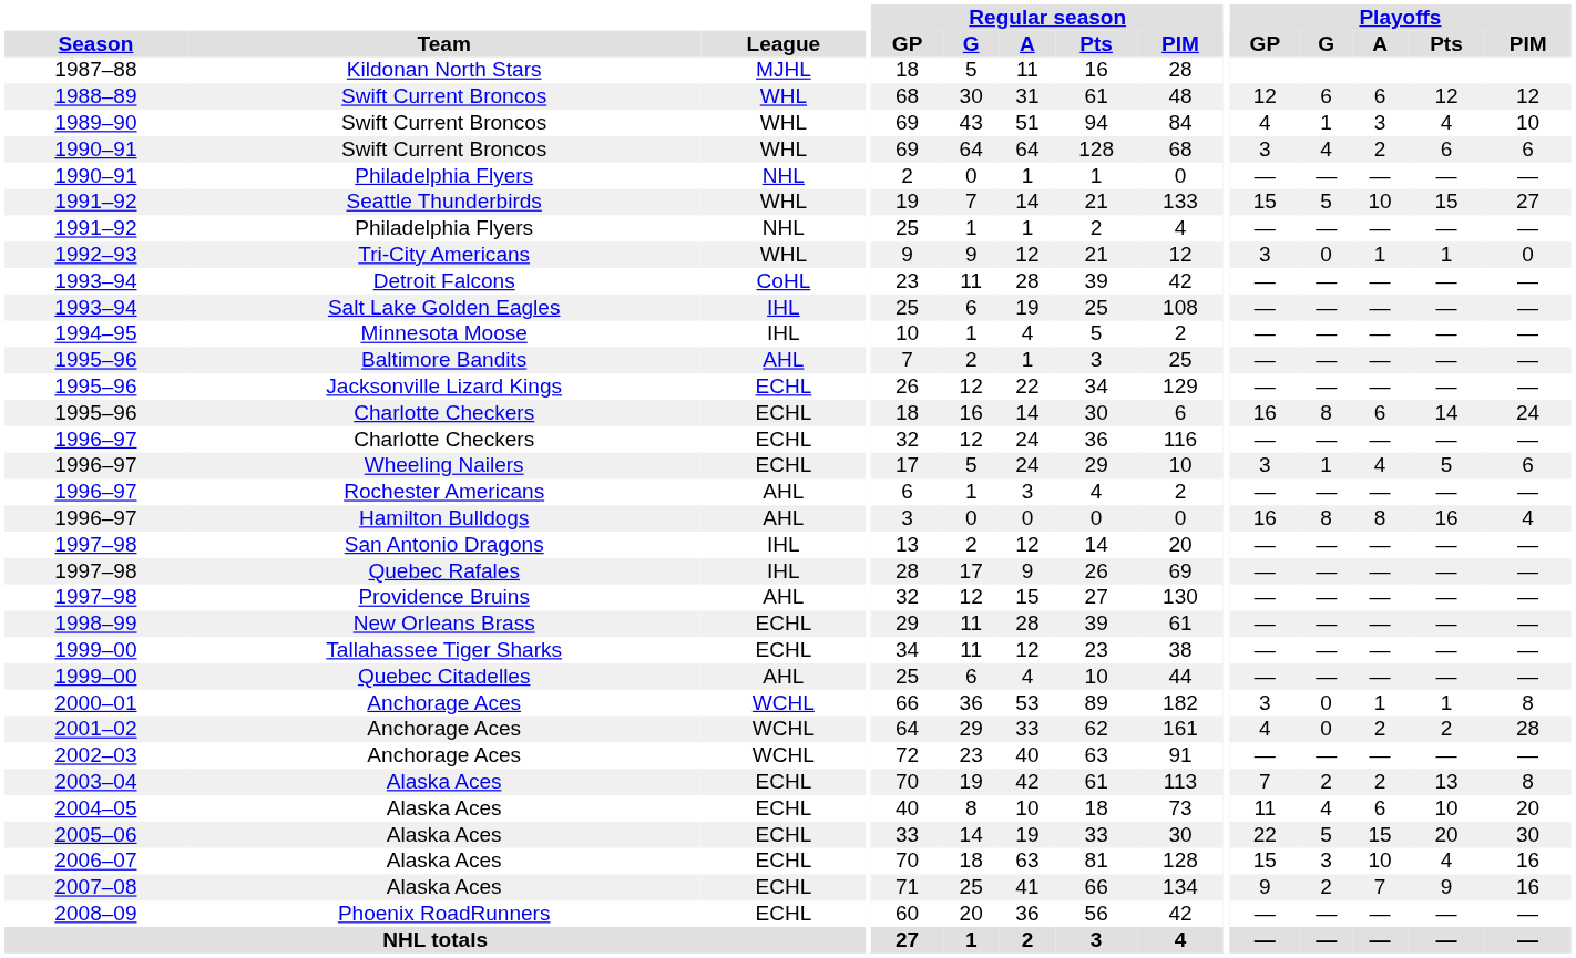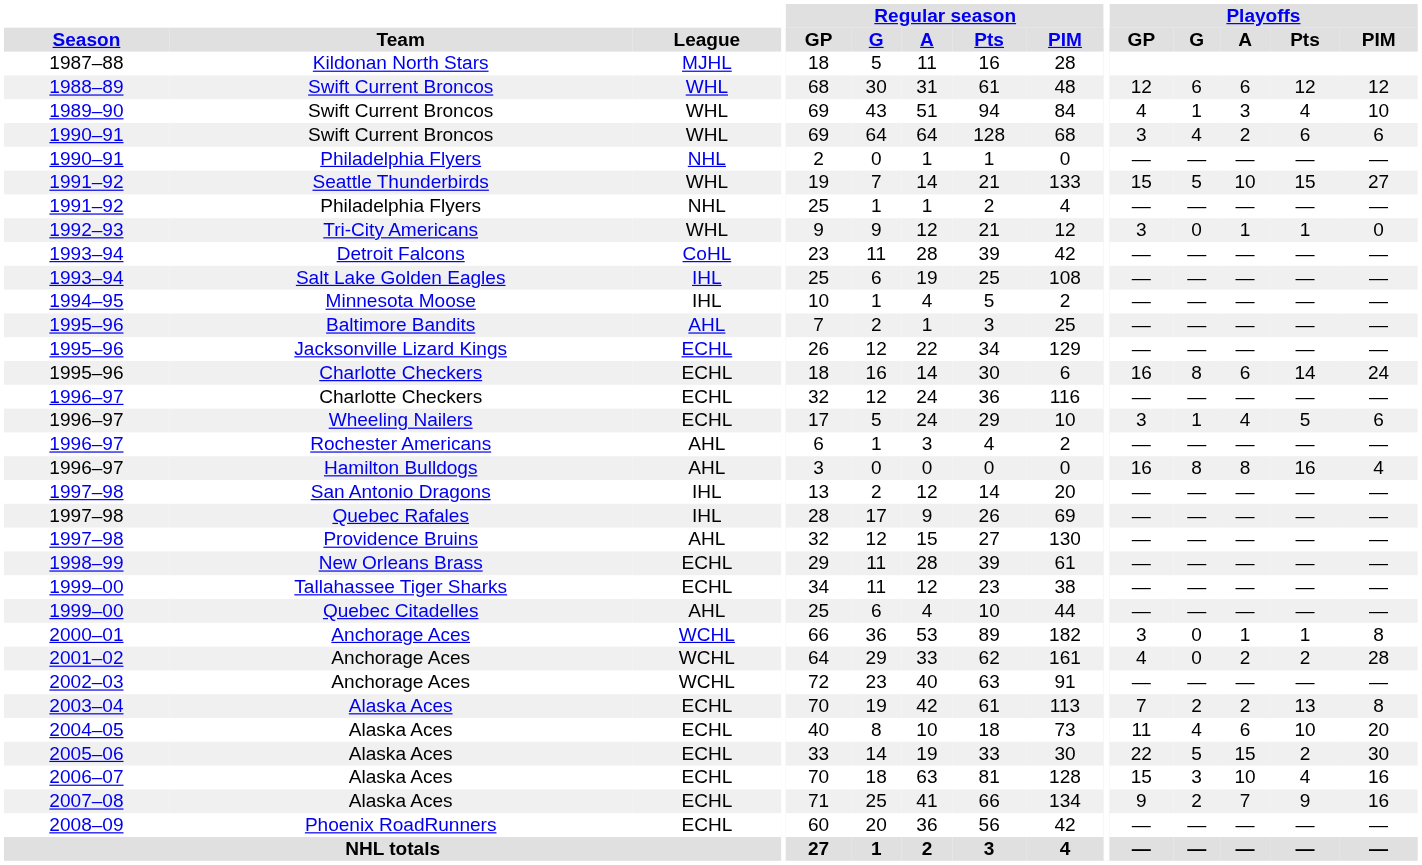 <table border="0" cellpadding="1" cellspacing="0" style="text-align:center; width:75%">
 <tr bgcolor="#e0e0e0">
 <th colspan="3"  bgcolor="#ffffff"></th>
 <th rowspan="99" bgcolor="#ffffff"></th>
 <th colspan="5"><a href='#'>Regular season</a></th>
 <th rowspan="99" bgcolor="#ffffff"></th>
 <th colspan="5"><a href='#'>Playoffs</a></th>
 </tr>
 <tr bgcolor="#e0e0e0">
 <th><a href='#'>Season</a></th>
 <th>Team</th>
 <th>League</th>
 <th>GP</th>
 <th><a href='#'>G</a></th>
 <th><a href='#'>A</a></th>
 <th><a href='#'>Pts</a></th>
 <th><a href='#'>PIM</a></th>
 <th>GP</th>
 <th>G</th>
 <th>A</th>
 <th>Pts</th>
 <th>PIM</th>
 </tr>
 <tr>
 <td>1987–88</td>
 <td><a href='#'>Kildonan North Stars</a></td>
 <td><a href='#'>MJHL</a></td>
 <td>18</td>
 <td>5</td>
 <td>11</td>
 <td>16</td>
 <td>28</td>
 <td></td>
 <td></td>
 <td></td>
 <td></td>
 <td></td>
 </tr>
 <tr bgcolor="#f0f0f0">
 <td><a href='#'>1988–89</a></td>
 <td><a href='#'>Swift Current Broncos</a></td>
 <td><a href='#'>WHL</a></td>
 <td>68</td>
 <td>30</td>
 <td>31</td>
 <td>61</td>
 <td>48</td>
 <td>12</td>
 <td>6</td>
 <td>6</td>
 <td>12</td>
 <td>12</td>
 </tr>
 <tr>
 <td><a href='#'>1989–90</a></td>
 <td>Swift Current Broncos</td>
 <td>WHL</td>
 <td>69</td>
 <td>43</td>
 <td>51</td>
 <td>94</td>
 <td>84</td>
 <td>4</td>
 <td>1</td>
 <td>3</td>
 <td>4</td>
 <td>10</td>
 </tr>
 <tr bgcolor="#f0f0f0">
 <td><a href='#'>1990–91</a></td>
 <td>Swift Current Broncos</td>
 <td>WHL</td>
 <td>69</td>
 <td>64</td>
 <td>64</td>
 <td>128</td>
 <td>68</td>
 <td>3</td>
 <td>4</td>
 <td>2</td>
 <td>6</td>
 <td>6</td>
 </tr>
 <tr>
 <td><a href='#'>1990–91</a></td>
 <td><a href='#'>Philadelphia Flyers</a></td>
 <td><a href='#'>NHL</a></td>
 <td>2</td>
 <td>0</td>
 <td>1</td>
 <td>1</td>
 <td>0</td>
 <td>—</td>
 <td>—</td>
 <td>—</td>
 <td>—</td>
 <td>—</td>
 </tr>
 <tr bgcolor="#f0f0f0">
 <td><a href='#'>1991–92</a></td>
 <td><a href='#'>Seattle Thunderbirds</a></td>
 <td>WHL</td>
 <td>19</td>
 <td>7</td>
 <td>14</td>
 <td>21</td>
 <td>133</td>
 <td>15</td>
 <td>5</td>
 <td>10</td>
 <td>15</td>
 <td>27</td>
 </tr>
 <tr>
 <td><a href='#'>1991–92</a></td>
 <td>Philadelphia Flyers</td>
 <td>NHL</td>
 <td>25</td>
 <td>1</td>
 <td>1</td>
 <td>2</td>
 <td>4</td>
 <td>—</td>
 <td>—</td>
 <td>—</td>
 <td>—</td>
 <td>—</td>
 </tr>
 <tr bgcolor="#f0f0f0">
 <td><a href='#'>1992–93</a></td>
 <td><a href='#'>Tri-City Americans</a></td>
 <td>WHL</td>
 <td>9</td>
 <td>9</td>
 <td>12</td>
 <td>21</td>
 <td>12</td>
 <td>3</td>
 <td>0</td>
 <td>1</td>
 <td>1</td>
 <td>0</td>
 </tr>
 <tr>
 <td><a href='#'>1993–94</a></td>
 <td><a href='#'>Detroit Falcons</a></td>
 <td><a href='#'>CoHL</a></td>
 <td>23</td>
 <td>11</td>
 <td>28</td>
 <td>39</td>
 <td>42</td>
 <td>—</td>
 <td>—</td>
 <td>—</td>
 <td>—</td>
 <td>—</td>
 </tr>
 <tr bgcolor="#f0f0f0">
 <td><a href='#'>1993–94</a></td>
 <td><a href='#'>Salt Lake Golden Eagles</a></td>
 <td><a href='#'>IHL</a></td>
 <td>25</td>
 <td>6</td>
 <td>19</td>
 <td>25</td>
 <td>108</td>
 <td>—</td>
 <td>—</td>
 <td>—</td>
 <td>—</td>
 <td>—</td>
 </tr>
 <tr>
 <td><a href='#'>1994–95</a></td>
 <td><a href='#'>Minnesota Moose</a></td>
 <td>IHL</td>
 <td>10</td>
 <td>1</td>
 <td>4</td>
 <td>5</td>
 <td>2</td>
 <td>—</td>
 <td>—</td>
 <td>—</td>
 <td>—</td>
 <td>—</td>
 </tr>
 <tr bgcolor="#f0f0f0">
 <td><a href='#'>1995–96</a></td>
 <td><a href='#'>Baltimore Bandits</a></td>
 <td><a href='#'>AHL</a></td>
 <td>7</td>
 <td>2</td>
 <td>1</td>
 <td>3</td>
 <td>25</td>
 <td>—</td>
 <td>—</td>
 <td>—</td>
 <td>—</td>
 <td>—</td>
 </tr>
 <tr>
 <td><a href='#'>1995–96</a></td>
 <td><a href='#'>Jacksonville Lizard Kings</a></td>
 <td><a href='#'>ECHL</a></td>
 <td>26</td>
 <td>12</td>
 <td>22</td>
 <td>34</td>
 <td>129</td>
 <td>—</td>
 <td>—</td>
 <td>—</td>
 <td>—</td>
 <td>—</td>
 </tr>
 <tr bgcolor="#f0f0f0">
 <td>1995–96</td>
 <td><a href='#'>Charlotte Checkers</a></td>
 <td>ECHL</td>
 <td>18</td>
 <td>16</td>
 <td>14</td>
 <td>30</td>
 <td>6</td>
 <td>16</td>
 <td>8</td>
 <td>6</td>
 <td>14</td>
 <td>24</td>
 </tr>
 <tr>
 <td><a href='#'>1996–97</a></td>
 <td>Charlotte Checkers</td>
 <td>ECHL</td>
 <td>32</td>
 <td>12</td>
 <td>24</td>
 <td>36</td>
 <td>116</td>
 <td>—</td>
 <td>—</td>
 <td>—</td>
 <td>—</td>
 <td>—</td>
 </tr>
 <tr bgcolor="#f0f0f0">
 <td>1996–97</td>
 <td><a href='#'>Wheeling Nailers</a></td>
 <td>ECHL</td>
 <td>17</td>
 <td>5</td>
 <td>24</td>
 <td>29</td>
 <td>10</td>
 <td>3</td>
 <td>1</td>
 <td>4</td>
 <td>5</td>
 <td>6</td>
 </tr>
 <tr>
 <td><a href='#'>1996–97</a></td>
 <td><a href='#'>Rochester Americans</a></td>
 <td>AHL</td>
 <td>6</td>
 <td>1</td>
 <td>3</td>
 <td>4</td>
 <td>2</td>
 <td>—</td>
 <td>—</td>
 <td>—</td>
 <td>—</td>
 <td>—</td>
 </tr>
 <tr bgcolor="#f0f0f0">
 <td>1996–97</td>
 <td><a href='#'>Hamilton Bulldogs</a></td>
 <td>AHL</td>
 <td>3</td>
 <td>0</td>
 <td>0</td>
 <td>0</td>
 <td>0</td>
 <td>16</td>
 <td>8</td>
 <td>8</td>
 <td>16</td>
 <td>4</td>
 </tr>
 <tr>
 <td><a href='#'>1997–98</a></td>
 <td><a href='#'>San Antonio Dragons</a></td>
 <td>IHL</td>
 <td>13</td>
 <td>2</td>
 <td>12</td>
 <td>14</td>
 <td>20</td>
 <td>—</td>
 <td>—</td>
 <td>—</td>
 <td>—</td>
 <td>—</td>
 </tr>
 <tr bgcolor="#f0f0f0">
 <td>1997–98</td>
 <td><a href='#'>Quebec Rafales</a></td>
 <td>IHL</td>
 <td>28</td>
 <td>17</td>
 <td>9</td>
 <td>26</td>
 <td>69</td>
 <td>—</td>
 <td>—</td>
 <td>—</td>
 <td>—</td>
 <td>—</td>
 </tr>
 <tr>
 <td><a href='#'>1997–98</a></td>
 <td><a href='#'>Providence Bruins</a></td>
 <td>AHL</td>
 <td>32</td>
 <td>12</td>
 <td>15</td>
 <td>27</td>
 <td>130</td>
 <td>—</td>
 <td>—</td>
 <td>—</td>
 <td>—</td>
 <td>—</td>
 </tr>
 <tr bgcolor="#f0f0f0">
 <td><a href='#'>1998–99</a></td>
 <td><a href='#'>New Orleans Brass</a></td>
 <td>ECHL</td>
 <td>29</td>
 <td>11</td>
 <td>28</td>
 <td>39</td>
 <td>61</td>
 <td>—</td>
 <td>—</td>
 <td>—</td>
 <td>—</td>
 <td>—</td>
 </tr>
 <tr>
 <td><a href='#'>1999–00</a></td>
 <td><a href='#'>Tallahassee Tiger Sharks</a></td>
 <td>ECHL</td>
 <td>34</td>
 <td>11</td>
 <td>12</td>
 <td>23</td>
 <td>38</td>
 <td>—</td>
 <td>—</td>
 <td>—</td>
 <td>—</td>
 <td>—</td>
 </tr>
 <tr bgcolor="#f0f0f0">
 <td><a href='#'>1999–00</a></td>
 <td><a href='#'>Quebec Citadelles</a></td>
 <td>AHL</td>
 <td>25</td>
 <td>6</td>
 <td>4</td>
 <td>10</td>
 <td>44</td>
 <td>—</td>
 <td>—</td>
 <td>—</td>
 <td>—</td>
 <td>—</td>
 </tr>
 <tr>
 <td><a href='#'>2000–01</a></td>
 <td><a href='#'>Anchorage Aces</a></td>
 <td><a href='#'>WCHL</a></td>
 <td>66</td>
 <td>36</td>
 <td>53</td>
 <td>89</td>
 <td>182</td>
 <td>3</td>
 <td>0</td>
 <td>1</td>
 <td>1</td>
 <td>8</td>
 </tr>
 <tr bgcolor="#f0f0f0">
 <td><a href='#'>2001–02</a></td>
 <td>Anchorage Aces</td>
 <td>WCHL</td>
 <td>64</td>
 <td>29</td>
 <td>33</td>
 <td>62</td>
 <td>161</td>
 <td>4</td>
 <td>0</td>
 <td>2</td>
 <td>2</td>
 <td>28</td>
 </tr>
 <tr>
 <td><a href='#'>2002–03</a></td>
 <td>Anchorage Aces</td>
 <td>WCHL</td>
 <td>72</td>
 <td>23</td>
 <td>40</td>
 <td>63</td>
 <td>91</td>
 <td>—</td>
 <td>—</td>
 <td>—</td>
 <td>—</td>
 <td>—</td>
 </tr>
 <tr bgcolor="#f0f0f0">
 <td><a href='#'>2003–04</a></td>
 <td><a href='#'>Alaska Aces</a></td>
 <td>ECHL</td>
 <td>70</td>
 <td>19</td>
 <td>42</td>
 <td>61</td>
 <td>113</td>
 <td>7</td>
 <td>2</td>
 <td>2</td>
 <td>13</td>
 <td>8</td>
 </tr>
 <tr>
 <td><a href='#'>2004–05</a></td>
 <td>Alaska Aces</td>
 <td>ECHL</td>
 <td>40</td>
 <td>8</td>
 <td>10</td>
 <td>18</td>
 <td>73</td>
 <td>11</td>
 <td>4</td>
 <td>6</td>
 <td>10</td>
 <td>20</td>
 </tr>
 <tr bgcolor="#f0f0f0">
 <td><a href='#'>2005–06</a></td>
 <td>Alaska Aces</td>
 <td>ECHL</td>
 <td>33</td>
 <td>14</td>
 <td>19</td>
 <td>33</td>
 <td>30</td>
 <td>22</td>
 <td>5</td>
 <td>15</td>
-<td>20</td>
+<td>2</td>
 <td>30</td>
 </tr>
 <tr>
 <td><a href='#'>2006–07</a></td>
 <td>Alaska Aces</td>
 <td>ECHL</td>
 <td>70</td>
 <td>18</td>
 <td>63</td>
 <td>81</td>
 <td>128</td>
 <td>15</td>
 <td>3</td>
 <td>10</td>
 <td>4</td>
 <td>16</td>
 </tr>
 <tr bgcolor="#f0f0f0">
 <td><a href='#'>2007–08</a></td>
 <td>Alaska Aces</td>
 <td>ECHL</td>
 <td>71</td>
 <td>25</td>
 <td>41</td>
 <td>66</td>
 <td>134</td>
 <td>9</td>
 <td>2</td>
 <td>7</td>
 <td>9</td>
 <td>16</td>
 </tr>
 <tr>
 <td><a href='#'>2008–09</a></td>
 <td><a href='#'>Phoenix RoadRunners</a></td>
 <td>ECHL</td>
 <td>60</td>
 <td>20</td>
 <td>36</td>
 <td>56</td>
 <td>42</td>
 <td>—</td>
 <td>—</td>
 <td>—</td>
 <td>—</td>
 <td>—</td>
 </tr>
 <tr bgcolor="#e0e0e0">
 <th colspan="3">NHL totals</th>
 <th>27</th>
 <th>1</th>
 <th>2</th>
 <th>3</th>
 <th>4</th>
 <th>—</th>
 <th>—</th>
 <th>—</th>
 <th>—</th>
 <th>—</th>
 </tr>
 </table>
